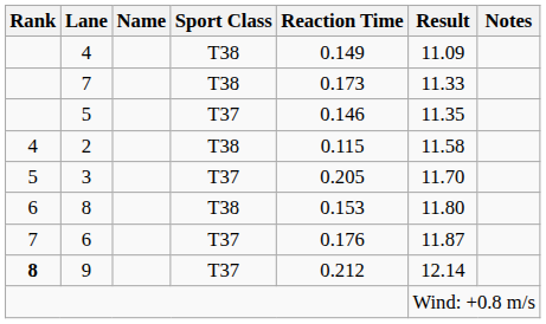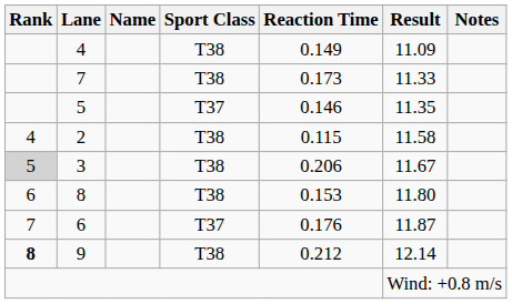 <table class="wikitable sortable" style="text-align:center">
 <tr>
 <th>Rank</th>
 <th>Lane</th>
 <th>Name</th>
 <th>Sport Class</th>
 <th>Reaction Time</th>
 <th>Result</th>
 <th>Notes</th>
 </tr>
 <tr>
 <td></td>
 <td>4</td>
 <td align="left"></td>
 <td>T38</td>
 <td>0.149</td>
 <td>11.09</td>
 <td></td>
 </tr>
 <tr>
 <td></td>
 <td>7</td>
 <td align="left"></td>
 <td>T38</td>
 <td>0.173</td>
 <td>11.33</td>
 <td></td>
 </tr>
 <tr>
 <td></td>
 <td>5</td>
 <td align="left"></td>
 <td>T37</td>
 <td>0.146</td>
 <td>11.35</td>
 <td><strong><a href='#'></a></strong></td>
 </tr>
 <tr>
 <td>4</td>
 <td>2</td>
 <td align="left"></td>
 <td>T38</td>
 <td>0.115</td>
 <td>11.58</td>
 <td></td>
 </tr>
 <tr>
-<td>5</td>
+<td style="background: lightgrey;">5</td>
 <td>3</td>
 <td align="left"></td>
-<td>T37</td>
-<td>0.205</td>
-<td>11.70</td>
+<td>T38</td>
+<td>0.206</td>
+<td>11.67</td>
 <td></td>
 </tr>
 <tr>
 <td>6</td>
 <td>8</td>
 <td align="left"></td>
 <td>T38</td>
 <td>0.153</td>
 <td>11.80</td>
 <td></td>
 </tr>
 <tr>
 <td>7</td>
 <td>6</td>
 <td align="left"></td>
 <td>T37</td>
 <td>0.176</td>
 <td>11.87</td>
 <td></td>
 </tr>
 <tr>
 <td><strong>8</strong></td>
 <td>9</td>
 <td align="left"></td>
-<td>T37</td>
+<td>T38</td>
 <td>0.212</td>
 <td>12.14</td>
 <td></td>
 </tr>
 <tr class="sortbottom">
 <td colspan=5></td>
 <td colspan="2" style="text-align:left;">Wind: +0.8 m/s</td>
 </tr>
 </table>
